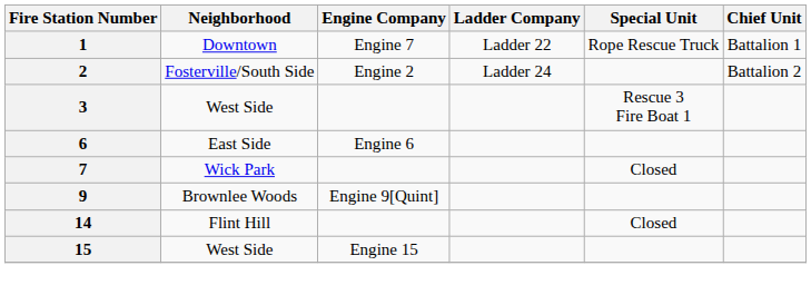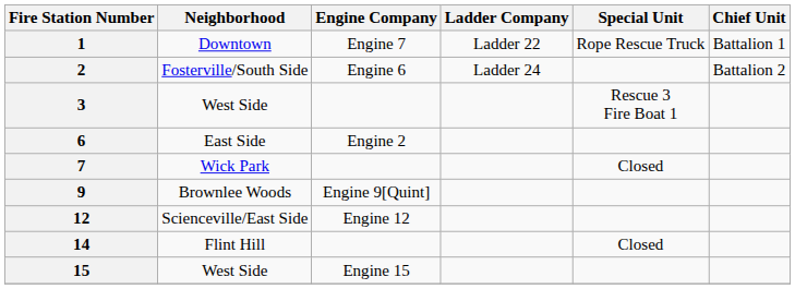 <table class=wikitable style="text-align:center;">
 <tr>
 <th>Fire Station Number</th>
 <th>Neighborhood</th>
 <th>Engine Company</th>
 <th>Ladder Company</th>
 <th>Special Unit</th>
 <th>Chief Unit</th>
 </tr>
 <tr>
 <th>1</th>
 <td><a href='#'>Downtown</a></td>
 <td>Engine 7</td>
 <td>Ladder 22</td>
 <td>Rope Rescue Truck</td>
 <td>Battalion 1</td>
 </tr>
 <tr>
 <th>2</th>
 <td><a href='#'>Fosterville</a>/South Side</td>
-<td>Engine 2</td>
+<td>Engine 6</td>
 <td>Ladder 24</td>
 <td></td>
 <td>Battalion 2</td>
 </tr>
 <tr>
 <th>3</th>
 <td>West Side</td>
 <td></td>
 <td></td>
 <td>Rescue 3<br>Fire Boat 1</td>
 <td></td>
 </tr>
 <tr>
 <th>6</th>
 <td>East Side</td>
-<td>Engine 6</td>
+<td>Engine 2</td>
 <td></td>
 <td></td>
 <td></td>
 </tr>
 <tr>
 <th>7</th>
 <td><a href='#'>Wick Park</a></td>
 <td></td>
 <td></td>
 <td>Closed</td>
 <td></td>
 </tr>
 <tr>
 <th>9</th>
 <td>Brownlee Woods</td>
 <td>Engine 9[Quint]</td>
+<td></td>
+<td></td>
+<td></td>
+</tr>
+<tr>
+<th>12</th>
+<td>Scienceville/East Side</td>
+<td>Engine 12</td>
 <td></td>
 <td></td>
 <td></td>
 </tr>
 <tr>
 <th>14</th>
 <td>Flint Hill</td>
 <td></td>
 <td></td>
 <td>Closed</td>
 <td></td>
 </tr>
 <tr>
 <th>15</th>
 <td>West Side</td>
 <td>Engine 15</td>
 <td></td>
 <td></td>
 <td></td>
 </tr>
 <tr>
 </tr>
 </table>
